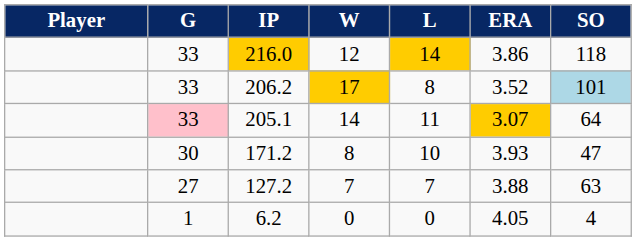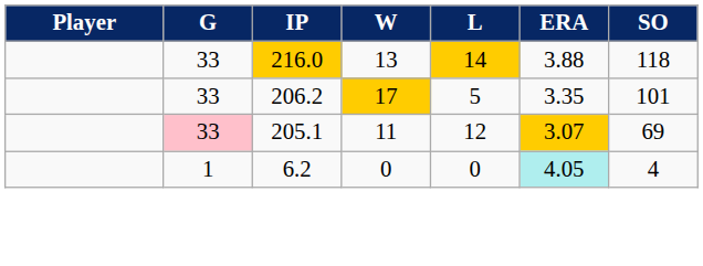 <table class="wikitable sortable">
 <tr>
 <th style="background:#072764;color:white;" width="16%">Player</th>
 <th style="background:#072764;color:white;" width="9%">G</th>
 <th style="background:#072764;color:white;" width="9%">IP</th>
 <th style="background:#072764;color:white;" width="9%">W</th>
 <th style="background:#072764;color:white;" width="9%">L</th>
 <th style="background:#072764;color:white;" width="9%">ERA</th>
 <th style="background:#072764;color:white;" width="9%">SO</th>
 </tr>
 <tr align="center">
 <td></td>
 <td>33</td>
 <td bgcolor="#FFCC00">216.0</td>
-<td>12</td>
+<td>13</td>
 <td bgcolor="#FFCC00">14</td>
-<td>3.86</td>
+<td>3.88</td>
 <td>118</td>
 </tr>
 <tr align="center">
 <td></td>
 <td>33</td>
 <td>206.2</td>
 <td bgcolor="#FFCC00">17</td>
-<td>8</td>
-<td>3.52</td>
-<td style="background: lightblue;">101</td>
+<td>5</td>
+<td>3.35</td>
+<td>101</td>
 </tr>
 <tr align="center">
 <td></td>
 <td style="background: pink;">33</td>
 <td>205.1</td>
-<td>14</td>
 <td>11</td>
+<td>12</td>
 <td bgcolor="#FFCC00">3.07</td>
-<td>64</td>
-</tr>
-<tr align="center">
-<td></td>
-<td>30</td>
-<td>171.2</td>
-<td>8</td>
-<td>10</td>
-<td>3.93</td>
-<td>47</td>
-</tr>
-<tr align="center">
-<td></td>
-<td>27</td>
-<td>127.2</td>
-<td>7</td>
-<td>7</td>
-<td>3.88</td>
-<td>63</td>
+<td>69</td>
 </tr>
 <tr align="center">
 <td></td>
 <td>1</td>
 <td>6.2</td>
 <td>0</td>
 <td>0</td>
-<td>4.05</td>
+<td style="background: paleturquoise;">4.05</td>
 <td>4</td>
 </tr>
 </table>
